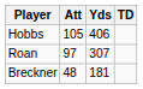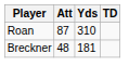 <table class="wikitable">
 <tr>
 <th>Player</th>
 <th>Att</th>
 <th>Yds</th>
 <th>TD</th>
 </tr>
 <tr>
-<td>Hobbs</td>
-<td>105</td>
-<td>406</td>
-<td></td>
-</tr>
-<tr>
 <td>Roan</td>
-<td>97</td>
-<td>307</td>
+<td>87</td>
+<td>310</td>
 <td></td>
 </tr>
 <tr>
 <td>Breckner</td>
 <td>48</td>
 <td>181</td>
 <td></td>
 </tr>
 </table>
